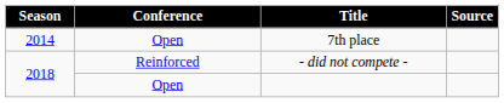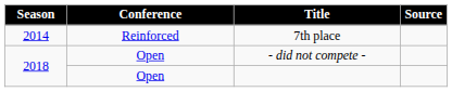 <table class="wikitable">
 <tr>
 <th width=70px style="background: #000000; color: #FFFFFF; text-align: center"><strong>Season</strong></th>
 <th width=200px style="background: #000000; color: #FFFFFF">Conference</th>
 <th width=200px style="background: #000000; color: #FFFFFF">Title</th>
 <th width=50px style="background: #000000; color: #FFFFFF">Source</th>
 </tr>
 <tr align=center>
 <td rowspan=1><a href='#'>2014</a></td>
-<td><a href='#'>Open</a></td>
+<td><a href='#'>Reinforced</a></td>
 <td>7th place</td>
 <td></td>
 </tr>
 <tr align=center>
 <td rowspan=2><a href='#'>2018</a></td>
-<td><a href='#'>Reinforced</a></td>
+<td><a href='#'>Open</a></td>
 <td><em>- did not compete -</em></td>
 <td></td>
 </tr>
 <tr align=center>
 <td><a href='#'>Open</a></td>
 <td></td>
 <td></td>
 </tr>
 </table>
